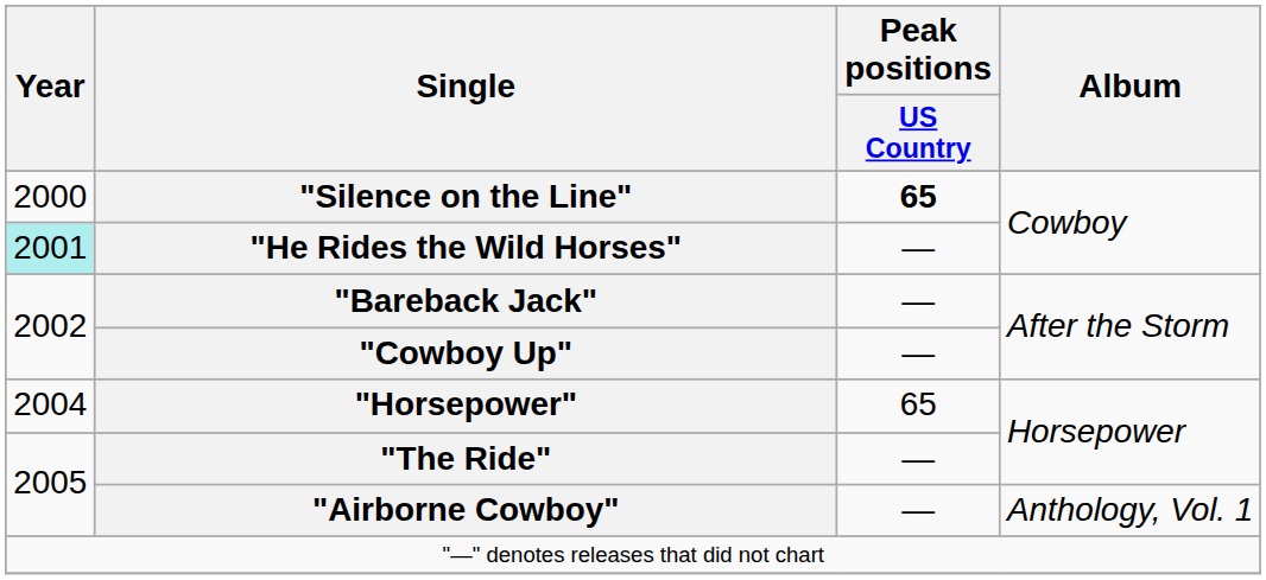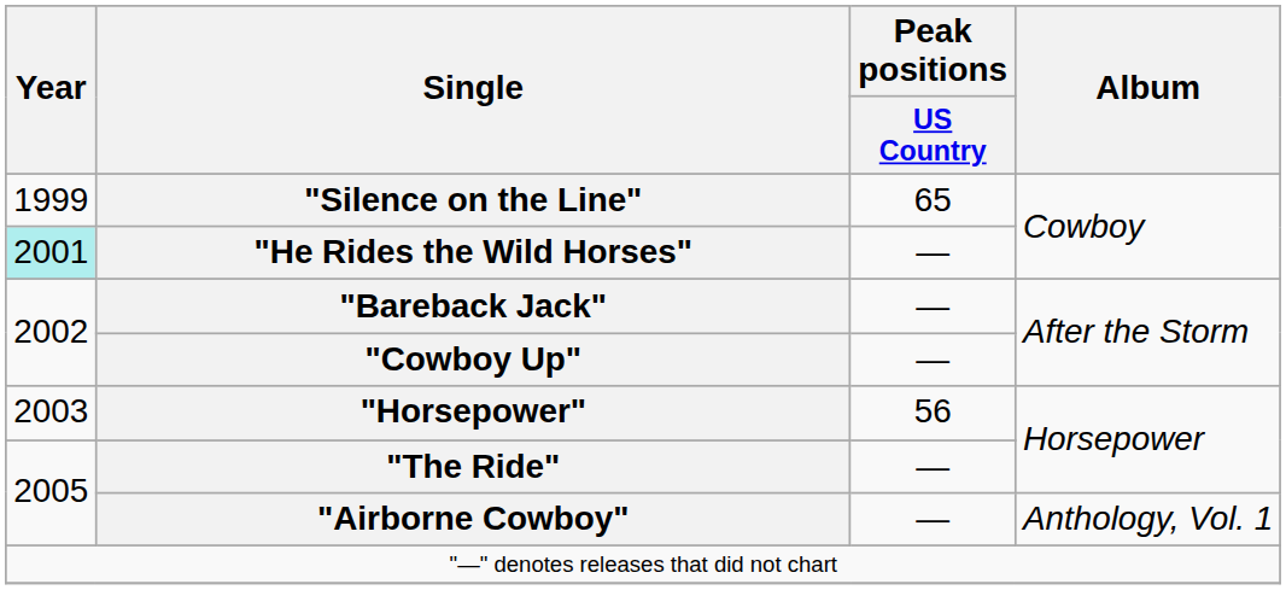 <table class="wikitable plainrowheaders" style="text-align:center;">
 <tr>
 <th rowspan="2">Year</th>
 <th rowspan="2" style="width:22em;">Single</th>
 <th colspan="1">Peak positions</th>
 <th rowspan="2">Album</th>
 </tr>
 <tr style="font-size:smaller;">
 <th width="65"><a href='#'>US Country</a><br></th>
 </tr>
 <tr>
-<td>2000</td>
+<td>1999</td>
 <th scope="row">"Silence on the Line"</th>
-<td><strong>65</strong></td>
+<td>65</td>
 <td align="left" rowspan="2"><em>Cowboy</em></td>
 </tr>
 <tr>
 <td style="background: paleturquoise;">2001</td>
 <th scope="row">"He Rides the Wild Horses"</th>
 <td>—</td>
 </tr>
 <tr>
 <td rowspan="2">2002</td>
 <th scope="row">"Bareback Jack"</th>
 <td>—</td>
 <td align="left" rowspan="2"><em>After the Storm</em></td>
 </tr>
 <tr>
 <th scope="row">"Cowboy Up"</th>
 <td>—</td>
 </tr>
 <tr>
-<td>2004</td>
+<td>2003</td>
 <th scope="row">"Horsepower"</th>
-<td>65</td>
+<td>56</td>
 <td align="left" rowspan="2"><em>Horsepower</em></td>
 </tr>
 <tr>
 <td rowspan="2">2005</td>
 <th scope="row">"The Ride"</th>
 <td>—</td>
 </tr>
 <tr>
 <th scope="row">"Airborne Cowboy"</th>
 <td>—</td>
 <td align="left"><em>Anthology, Vol. 1</em></td>
 </tr>
 <tr>
 <td colspan="4" style="font-size:8pt">"—" denotes releases that did not chart</td>
 </tr>
 <tr>
 </tr>
 </table>
